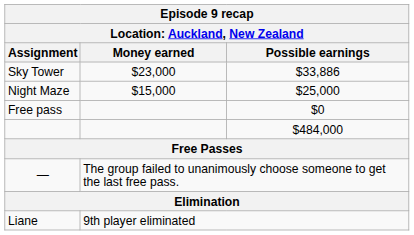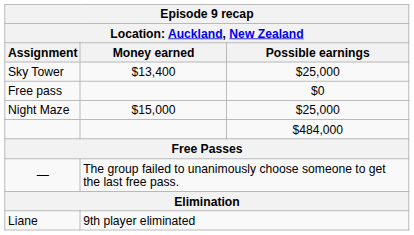 <table class="wikitable" style="font-size: 95%; margin: 10px" align="right" width="40%">
 <tr>
 <th colspan=3>Episode 9 recap</th>
 </tr>
 <tr>
 <th colspan=3>Location: <a href='#'>Auckland</a>, <a href='#'>New Zealand</a></th>
 </tr>
 <tr>
 <th>Assignment</th>
 <th>Money earned</th>
 <th>Possible earnings</th>
 </tr>
 <tr>
 <td>Sky Tower</td>
-<td align="center">$23,000</td>
-<td align="center">$33,886</td>
-</tr>
-<tr>
-<td>Night Maze</td>
-<td align="center">$15,000</td>
+<td align="center">$13,400</td>
 <td align="center">$25,000</td>
 </tr>
 <tr>
 <td>Free pass</td>
 <td align="center"></td>
 <td align="center">$0</td>
+</tr>
+<tr>
+<td>Night Maze</td>
+<td align="center">$15,000</td>
+<td align="center">$25,000</td>
 </tr>
 <tr>
 <td><strong></strong></td>
 <td align="center"><strong></strong></td>
 <td align="center">$484,000</td>
 </tr>
 <tr>
 <th colspan=3>Free Passes</th>
 </tr>
 <tr>
 <td align="center">—</td>
 <td colspan=2>The group failed to unanimously choose someone to get the last free pass.</td>
 </tr>
 <tr>
 <th colspan=3>Elimination</th>
 </tr>
 <tr>
 <td>Liane</td>
 <td colspan=2>9th player eliminated</td>
 </tr>
 </table>
